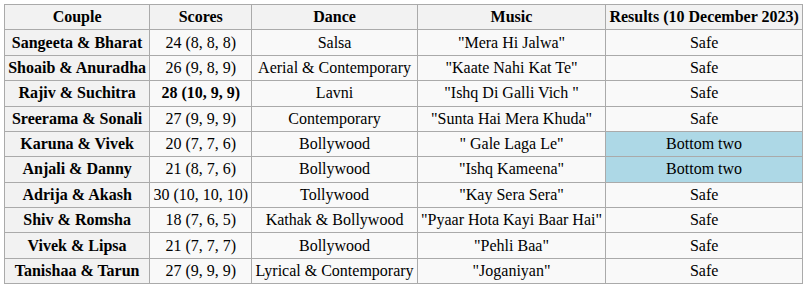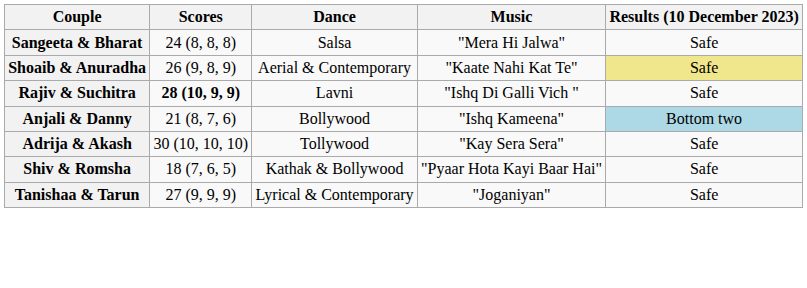 <table class="wikitable plainrowheaders sortable" style="text-align:center;">
 <tr>
 <th class="sortable" scope="col" style="text-align:center">Couple</th>
 <th scope="col">Scores</th>
 <th class="unsortable" scope="col">Dance</th>
 <th scope="col" class="unsortable">Music</th>
 <th scope="col" class="unsortable">Results (10 December 2023)</th>
 </tr>
 <tr>
 <th>Sangeeta & Bharat</th>
 <td>24 (8, 8, 8)</td>
 <td>Salsa</td>
 <td>"Mera Hi Jalwa"</td>
 <td>Safe</td>
 </tr>
 <tr>
 <th>Shoaib & Anuradha</th>
 <td>26 (9, 8, 9)</td>
 <td>Aerial & Contemporary</td>
 <td>"Kaate Nahi Kat Te"</td>
-<td>Safe</td>
+<td style="background: khaki;">Safe</td>
 </tr>
 <tr>
 <th>Rajiv & Suchitra</th>
 <td><strong>28 (10, 9, 9)</strong></td>
 <td>Lavni</td>
 <td>"Ishq Di Galli Vich "</td>
 <td>Safe</td>
-</tr>
-<tr>
-<th>Sreerama & Sonali</th>
-<td>27 (9, 9, 9)</td>
-<td>Contemporary</td>
-<td>"Sunta Hai Mera Khuda"</td>
-<td>Safe</td>
-</tr>
-<tr>
-<th>Karuna & Vivek</th>
-<td>20 (7, 7, 6)</td>
-<td>Bollywood</td>
-<td>" Gale Laga Le"</td>
-<td bgcolor = lightblue>Bottom two</td>
 </tr>
 <tr>
 <th>Anjali & Danny</th>
 <td>21 (8, 7, 6)</td>
 <td>Bollywood</td>
 <td>"Ishq Kameena"</td>
 <td bgcolor = lightblue>Bottom two</td>
 </tr>
 <tr>
 <th>Adrija & Akash</th>
 <td>30 (10, 10, 10)</td>
 <td>Tollywood</td>
 <td>"Kay Sera Sera"</td>
 <td>Safe</td>
 </tr>
 <tr>
 <th>Shiv & Romsha</th>
 <td>18 (7, 6, 5)</td>
 <td>Kathak & Bollywood</td>
 <td>"Pyaar Hota Kayi Baar Hai"</td>
 <td>Safe</td>
 </tr>
 <tr>
-<th>Vivek & Lipsa</th>
-<td>21 (7, 7, 7)</td>
-<td>Bollywood</td>
-<td>"Pehli Baa"</td>
-<td>Safe</td>
-</tr>
-<tr>
 <th>Tanishaa & Tarun</th>
 <td>27 (9, 9, 9)</td>
 <td>Lyrical & Contemporary</td>
 <td>"Joganiyan"</td>
 <td>Safe</td>
 </tr>
 </table>
